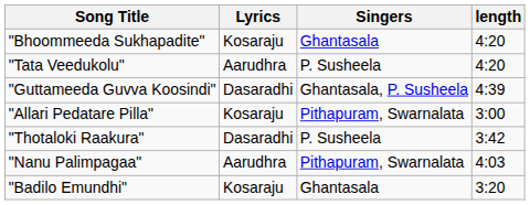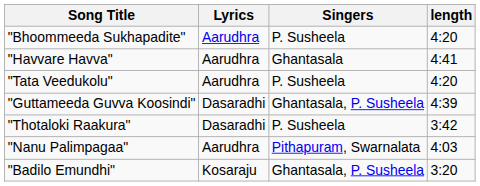 <table class="wikitable">
 <tr>
 <th>Song Title</th>
 <th>Lyrics</th>
 <th>Singers</th>
 <th>length</th>
 </tr>
 <tr>
 <td>"Bhoommeeda Sukhapadite"</td>
-<td>Kosaraju</td>
-<td><a href='#'>Ghantasala</a></td>
+<td><a href='#'>Aarudhra</a></td>
+<td>P. Susheela</td>
 <td>4:20</td>
+</tr>
+<tr>
+<td>"Havvare Havva"</td>
+<td>Aarudhra</td>
+<td>Ghantasala</td>
+<td>4:41</td>
 </tr>
 <tr>
 <td>"Tata Veedukolu"</td>
 <td>Aarudhra</td>
 <td>P. Susheela</td>
 <td>4:20</td>
 </tr>
 <tr>
 <td>"Guttameeda Guvva Koosindi"</td>
 <td>Dasaradhi</td>
 <td>Ghantasala, <a href='#'>P. Susheela</a></td>
 <td>4:39</td>
-</tr>
-<tr>
-<td>"Allari Pedatare Pilla"</td>
-<td>Kosaraju</td>
-<td><a href='#'>Pithapuram</a>, Swarnalata</td>
-<td>3:00</td>
 </tr>
 <tr>
 <td>"Thotaloki Raakura"</td>
 <td>Dasaradhi</td>
 <td>P. Susheela</td>
 <td>3:42</td>
 </tr>
 <tr>
 <td>"Nanu Palimpagaa"</td>
 <td>Aarudhra</td>
 <td><a href='#'>Pithapuram</a>, Swarnalata</td>
 <td>4:03</td>
 </tr>
 <tr>
 <td>"Badilo Emundhi"</td>
 <td>Kosaraju</td>
-<td>Ghantasala</td>
+<td>Ghantasala, <a href='#'>P. Susheela</a></td>
 <td>3:20</td>
 </tr>
 </table>
